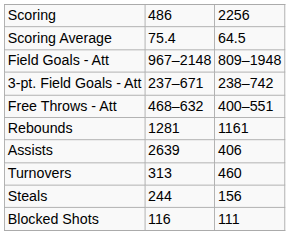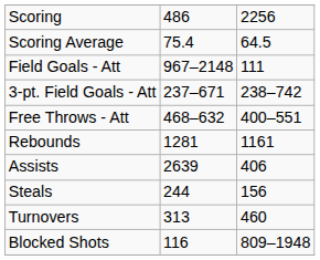 <table class="wikitable">
 <tr>
 </tr>
 <tr>
 <td>Scoring</td>
 <td>486</td>
 <td>2256</td>
 </tr>
 <tr>
 <td>Scoring Average</td>
 <td>75.4</td>
 <td>64.5</td>
 </tr>
 <tr>
 <td>Field Goals - Att</td>
 <td>967–2148</td>
-<td>809–1948</td>
+<td>111</td>
 </tr>
 <tr 18>
 <td>3-pt. Field Goals - Att</td>
 <td>237–671</td>
 <td>238–742</td>
 </tr>
 <tr>
 <td>Free Throws - Att</td>
 <td>468–632</td>
 <td>400–551</td>
 </tr>
 <tr>
 <td>Rebounds</td>
 <td>1281</td>
 <td>1161</td>
 </tr>
 <tr>
 <td>Assists</td>
 <td>2639</td>
 <td>406</td>
 </tr>
 <tr>
+<td>Steals</td>
+<td>244</td>
+<td>156</td>
+</tr>
+<tr>
 <td>Turnovers</td>
 <td>313</td>
 <td>460</td>
 </tr>
 <tr>
-<td>Steals</td>
-<td>244</td>
-<td>156</td>
-</tr>
-<tr>
 <td>Blocked Shots</td>
 <td>116</td>
-<td>111</td>
+<td>809–1948</td>
 </tr>
 <tr>
 </tr>
 </table>
